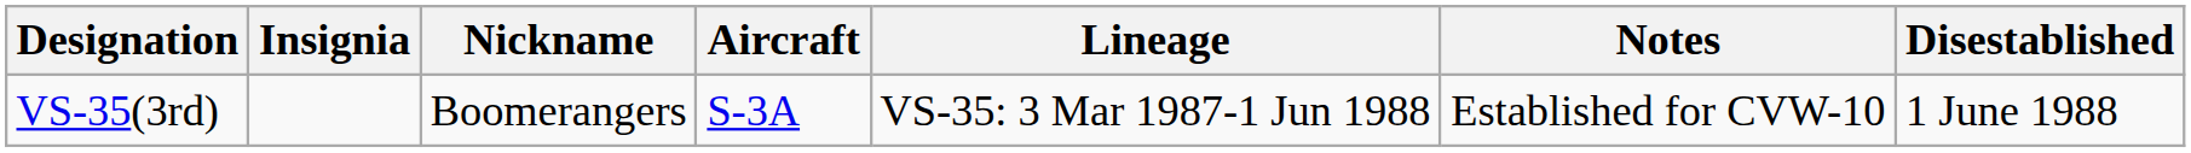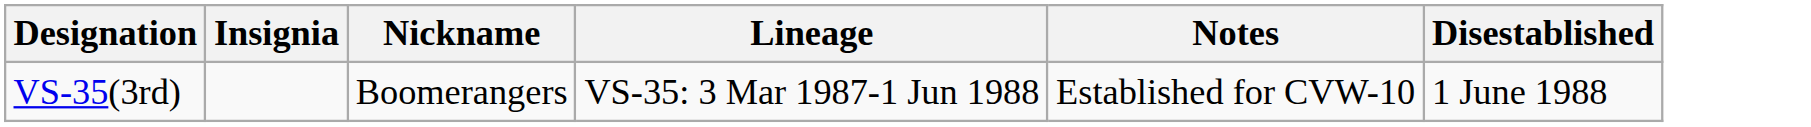 <table class="wikitable">
 <tr>
 <th>Designation</th>
 <th>Insignia</th>
 <th>Nickname</th>
-<th>Aircraft</th>
 <th>Lineage</th>
 <th>Notes</th>
 <th>Disestablished</th>
 </tr>
 <tr>
 <td><a href='#'>VS-35</a>(3rd)</td>
 <td></td>
 <td>Boomerangers</td>
-<td><a href='#'>S-3A</a></td>
 <td style="white-space: nowrap;">VS-35: 3 Mar 1987-1 Jun 1988</td>
 <td>Established for CVW-10</td>
 <td>1 June 1988</td>
 </tr>
 </table>
